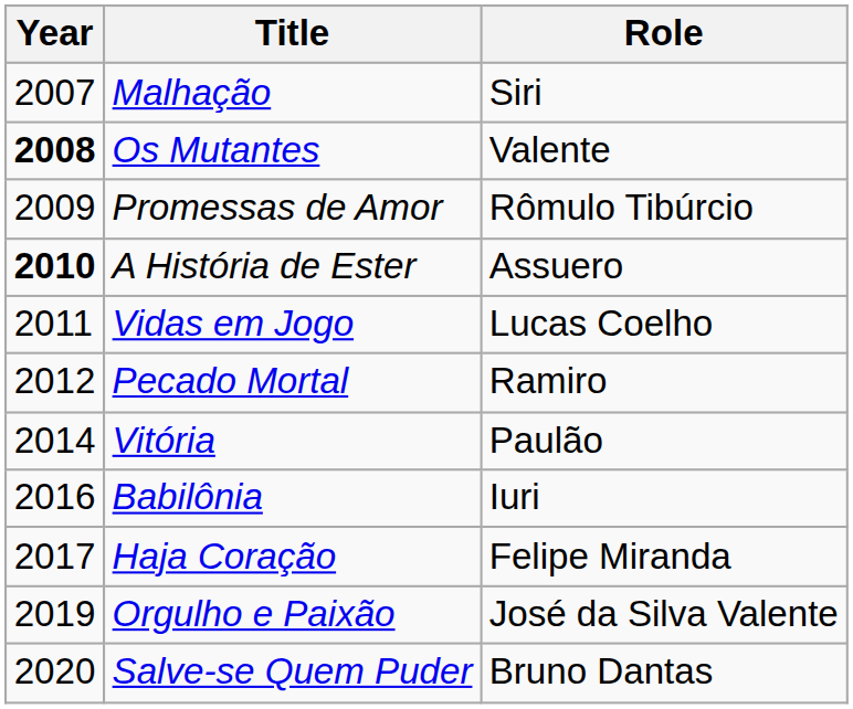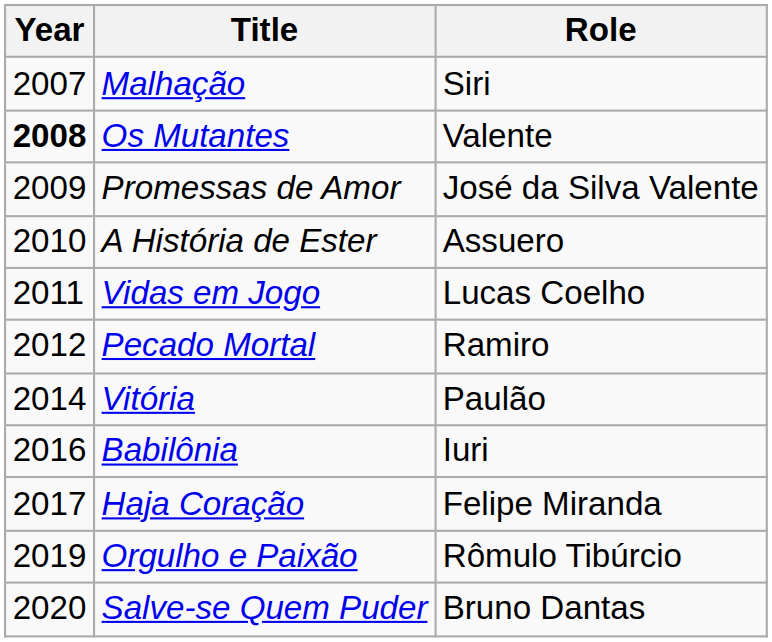 <table class="wikitable sortable">
 <tr>
 <th>Year</th>
 <th>Title</th>
 <th>Role</th>
 </tr>
 <tr>
 <td>2007</td>
 <td><em><a href='#'>Malhação</a></em></td>
 <td>Siri</td>
 </tr>
 <tr>
 <td><strong>2008</strong></td>
 <td><em><a href='#'>Os Mutantes</a></em></td>
 <td>Valente</td>
 </tr>
 <tr>
 <td>2009</td>
 <td><em>Promessas de Amor</em></td>
-<td>Rômulo Tibúrcio</td>
+<td>José da Silva Valente</td>
 </tr>
 <tr>
-<td><strong>2010</strong></td>
+<td>2010</td>
 <td><em>A História de Ester</em></td>
 <td>Assuero</td>
 </tr>
 <tr>
 <td>2011</td>
 <td><em><a href='#'>Vidas em Jogo</a></em></td>
 <td>Lucas Coelho</td>
 </tr>
 <tr>
 <td>2012</td>
 <td><em><a href='#'>Pecado Mortal</a></em></td>
 <td>Ramiro</td>
 </tr>
 <tr>
 <td>2014</td>
 <td><em><a href='#'>Vitória</a></em></td>
 <td>Paulão</td>
 </tr>
 <tr>
 <td>2016</td>
 <td><em><a href='#'>Babilônia</a></em></td>
 <td>Iuri</td>
 </tr>
 <tr>
 <td>2017</td>
 <td><em><a href='#'>Haja Coração</a></em></td>
 <td>Felipe Miranda</td>
 </tr>
 <tr>
 <td>2019</td>
 <td><em><a href='#'>Orgulho e Paixão</a></em></td>
-<td>José da Silva Valente</td>
+<td>Rômulo Tibúrcio</td>
 </tr>
 <tr>
 <td>2020</td>
 <td><em><a href='#'>Salve-se Quem Puder</a></em></td>
 <td>Bruno Dantas</td>
 </tr>
 </table>
